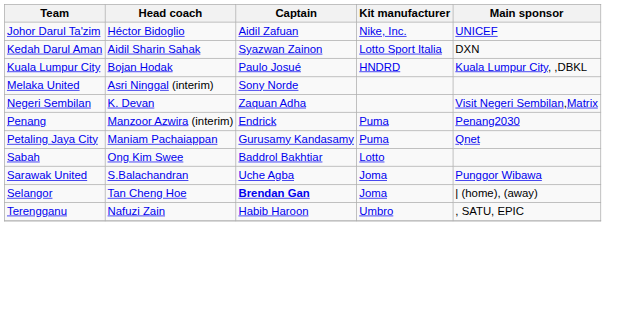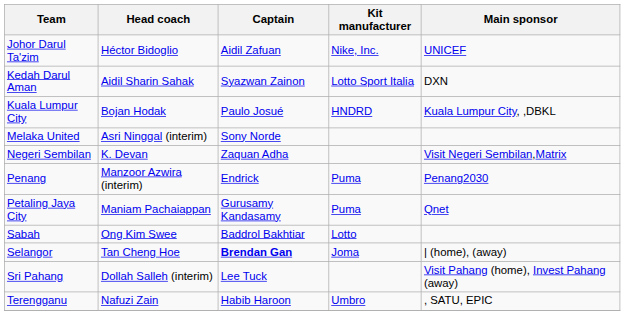 <table class="wikitable sortable" style="text-align:left;">
 <tr>
 <th>Team</th>
 <th>Head coach</th>
 <th>Captain</th>
 <th>Kit manufacturer</th>
 <th>Main sponsor</th>
 </tr>
 <tr>
 <td><a href='#'>Johor Darul Ta'zim</a></td>
 <td> <a href='#'>Héctor Bidoglio</a></td>
 <td> <a href='#'>Aidil Zafuan</a></td>
 <td><a href='#'>Nike, Inc.</a></td>
 <td><a href='#'>UNICEF</a></td>
 </tr>
 <tr>
 <td><a href='#'>Kedah Darul Aman</a></td>
 <td> <a href='#'>Aidil Sharin Sahak</a></td>
 <td> <a href='#'>Syazwan Zainon</a></td>
 <td><a href='#'>Lotto Sport Italia</a></td>
 <td>DXN</td>
 </tr>
 <tr>
 <td><a href='#'>Kuala Lumpur City</a></td>
 <td>  <a href='#'>Bojan Hodak</a></td>
 <td> <a href='#'>Paulo Josué</a></td>
 <td><a href='#'>HNDRD</a></td>
 <td><a href='#'>Kuala Lumpur City</a>, ,DBKL</td>
 </tr>
 <tr>
 <td><a href='#'>Melaka United</a></td>
 <td> <a href='#'>Asri Ninggal</a> (interim)</td>
 <td><a href='#'>Sony Norde</a></td>
 <td></td>
 <td> </td>
 </tr>
 <tr>
 <td><a href='#'>Negeri Sembilan</a></td>
 <td> <a href='#'>K. Devan</a></td>
 <td> <a href='#'>Zaquan Adha</a></td>
 <td></td>
 <td><a href='#'>Visit Negeri Sembilan</a>,<a href='#'>Matrix</a></td>
 </tr>
 <tr>
 <td><a href='#'>Penang</a></td>
 <td> <a href='#'>Manzoor Azwira</a> (interim)</td>
 <td>  <a href='#'>Endrick</a></td>
 <td><a href='#'>Puma</a></td>
 <td><a href='#'>Penang2030</a></td>
 </tr>
 <tr>
 <td><a href='#'>Petaling Jaya City</a></td>
 <td> <a href='#'>Maniam Pachaiappan</a></td>
 <td> <a href='#'>Gurusamy Kandasamy</a></td>
 <td><a href='#'>Puma</a></td>
 <td><a href='#'>Qnet</a></td>
 </tr>
 <tr>
 <td><a href='#'>Sabah</a></td>
 <td> <a href='#'>Ong Kim Swee</a></td>
 <td> <a href='#'>Baddrol Bakhtiar</a></td>
 <td><a href='#'>Lotto</a></td>
 <td></td>
 </tr>
 <tr>
-<td><a href='#'>Sarawak United</a></td>
-<td> <a href='#'>S.Balachandran</a></td>
-<td> <a href='#'>Uche Agba</a></td>
-<td><a href='#'>Joma</a></td>
-<td><a href='#'>Punggor Wibawa</a></td>
-</tr>
-<tr>
 <td><a href='#'>Selangor</a></td>
 <td> <a href='#'>Tan Cheng Hoe</a></td>
 <td><strong> <a href='#'>Brendan Gan</a></strong></td>
 <td><a href='#'>Joma</a></td>
 <td>| (home),  (away)</td>
+</tr>
+<tr>
+<td><a href='#'>Sri Pahang</a></td>
+<td> <a href='#'>Dollah Salleh</a> (interim)</td>
+<td> <a href='#'>Lee Tuck</a></td>
+<td></td>
+<td><a href='#'>Visit Pahang</a> (home), <a href='#'>Invest Pahang</a> (away)</td>
 </tr>
 <tr>
 <td><a href='#'>Terengganu</a></td>
 <td> <a href='#'>Nafuzi Zain</a></td>
 <td> <a href='#'>Habib Haroon</a></td>
 <td><a href='#'>Umbro</a></td>
 <td>, SATU, EPIC</td>
 </tr>
 <tr>
 </tr>
 </table>
